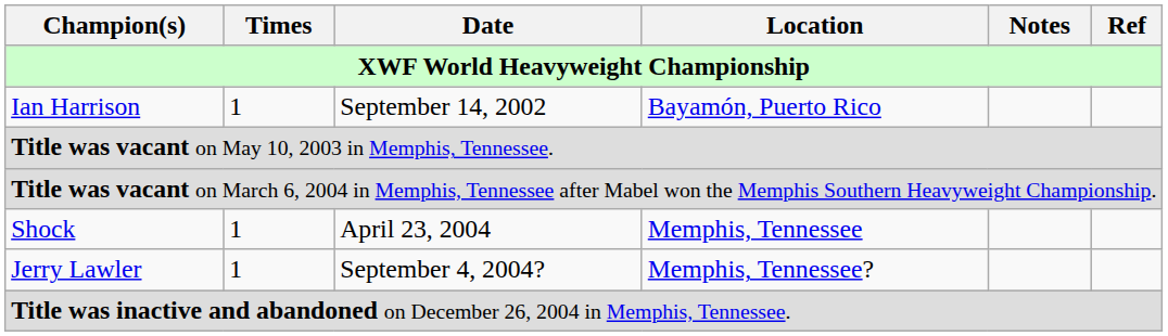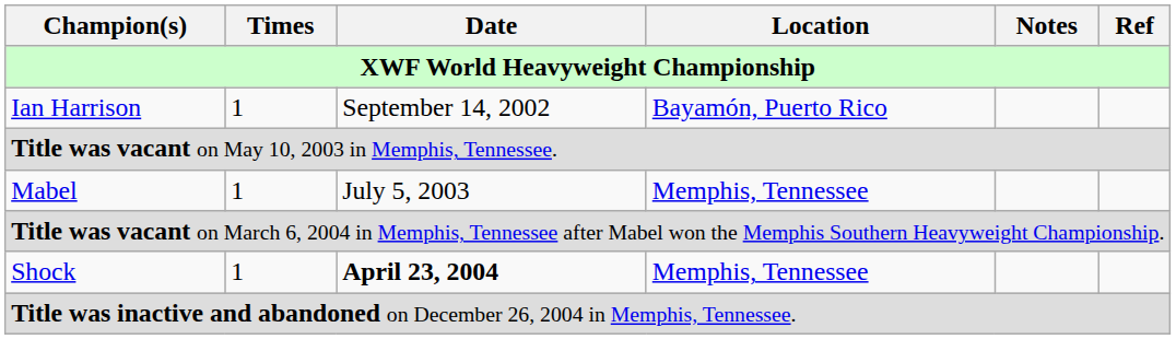 <table class="wikitable">
 <tr>
 <th>Champion(s)</th>
 <th>Times</th>
 <th>Date</th>
 <th>Location</th>
 <th>Notes</th>
 <th>Ref</th>
 </tr>
 <tr>
 <td align=center colspan=6 style="background: #ccffcc;"><strong>XWF World Heavyweight Championship</strong></td>
 </tr>
 <tr>
 <td><a href='#'>Ian Harrison</a></td>
 <td>1</td>
 <td>September 14, 2002</td>
 <td><a href='#'>Bayamón, Puerto Rico</a></td>
 <td></td>
 <td></td>
 </tr>
 <tr>
 <td colspan=6 style="background: #dddddd;"><strong>Title was vacant</strong> <small> on May 10, 2003 in <a href='#'>Memphis, Tennessee</a>.</small></td>
 </tr>
 <tr>
+<td><a href='#'>Mabel</a></td>
+<td>1</td>
+<td>July 5, 2003</td>
+<td><a href='#'>Memphis, Tennessee</a></td>
+<td></td>
+<td></td>
+</tr>
+<tr>
 <td colspan=6 style="background: #dddddd;"><strong>Title was vacant</strong> <small> on March 6, 2004 in <a href='#'>Memphis, Tennessee</a> after Mabel won the <a href='#'>Memphis Southern Heavyweight Championship</a>.</small></td>
 </tr>
 <tr>
 <td><a href='#'>Shock</a></td>
 <td>1</td>
-<td>April 23, 2004</td>
+<td><strong>April 23, 2004</strong></td>
 <td><a href='#'>Memphis, Tennessee</a></td>
-<td></td>
-<td></td>
-</tr>
-<tr>
-<td><a href='#'>Jerry Lawler</a></td>
-<td>1</td>
-<td>September 4, 2004?</td>
-<td><a href='#'>Memphis, Tennessee</a>?</td>
 <td></td>
 <td></td>
 </tr>
 <tr>
 <td colspan=6 style="background: #dddddd;"><strong>Title was inactive and abandoned</strong> <small> on December 26, 2004 in <a href='#'>Memphis, Tennessee</a>.</small></td>
 </tr>
 </table>
